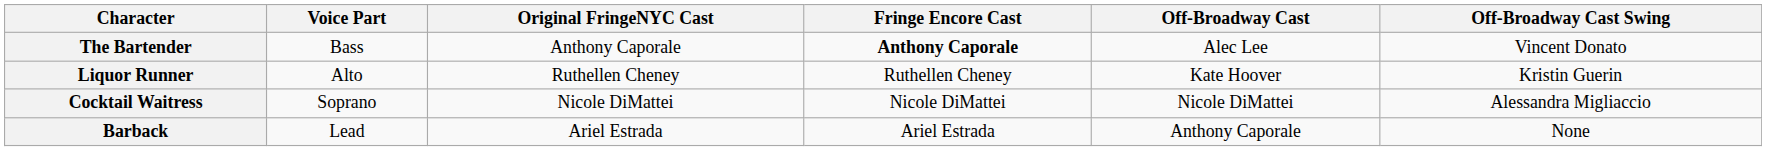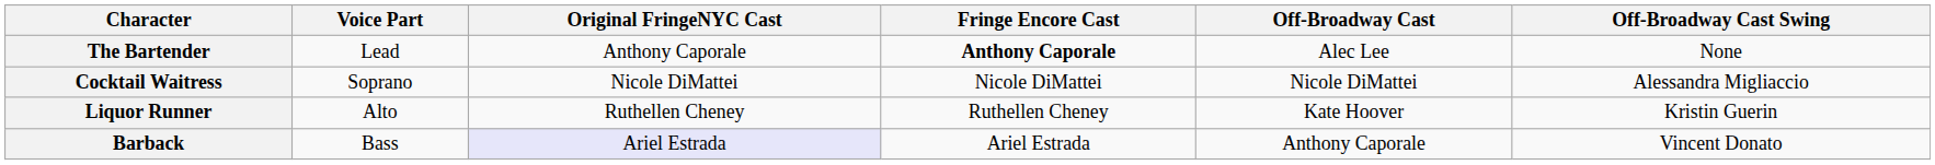 <table class="wikitable" style="width:100%;">
 <tr>
 <th>Character</th>
 <th>Voice Part</th>
 <th>Original FringeNYC Cast</th>
 <th>Fringe Encore Cast</th>
 <th>Off-Broadway Cast</th>
 <th>Off-Broadway Cast Swing</th>
 </tr>
 <tr>
 <th>The Bartender</th>
-<td style="text-align:center;">Bass</td>
+<td style="text-align:center;">Lead</td>
 <td style="text-align:center;">Anthony Caporale</td>
 <td style="text-align:center;"><strong>Anthony Caporale</strong></td>
 <td style="text-align:center;">Alec Lee</td>
-<td style="text-align:center;">Vincent Donato</td>
+<td style="text-align:center;">None</td>
+</tr>
+<tr>
+<th>Cocktail Waitress</th>
+<td style="text-align:center;">Soprano</td>
+<td style="text-align:center;">Nicole DiMattei</td>
+<td style="text-align:center;">Nicole DiMattei</td>
+<td style="text-align:center;">Nicole DiMattei</td>
+<td style="text-align:center;">Alessandra Migliaccio</td>
 </tr>
 <tr>
 <th>Liquor Runner</th>
 <td style="text-align:center;">Alto</td>
 <td style="text-align:center;">Ruthellen Cheney</td>
 <td style="text-align:center;">Ruthellen Cheney</td>
 <td style="text-align:center;">Kate Hoover</td>
 <td style="text-align:center;">Kristin Guerin</td>
 </tr>
 <tr>
-<th>Cocktail Waitress</th>
-<td style="text-align:center;">Soprano</td>
-<td style="text-align:center;">Nicole DiMattei</td>
-<td style="text-align:center;">Nicole DiMattei</td>
-<td style="text-align:center;">Nicole DiMattei</td>
-<td style="text-align:center;">Alessandra Migliaccio</td>
-</tr>
-<tr>
 <th>Barback</th>
-<td style="text-align:center;">Lead</td>
-<td style="text-align:center;">Ariel Estrada</td>
+<td style="text-align:center;">Bass</td>
+<td style="background: lavender; text-align:center;">Ariel Estrada</td>
 <td style="text-align:center;">Ariel Estrada</td>
 <td style="text-align:center;">Anthony Caporale</td>
-<td style="text-align:center;">None</td>
+<td style="text-align:center;">Vincent Donato</td>
 </tr>
 </table>
